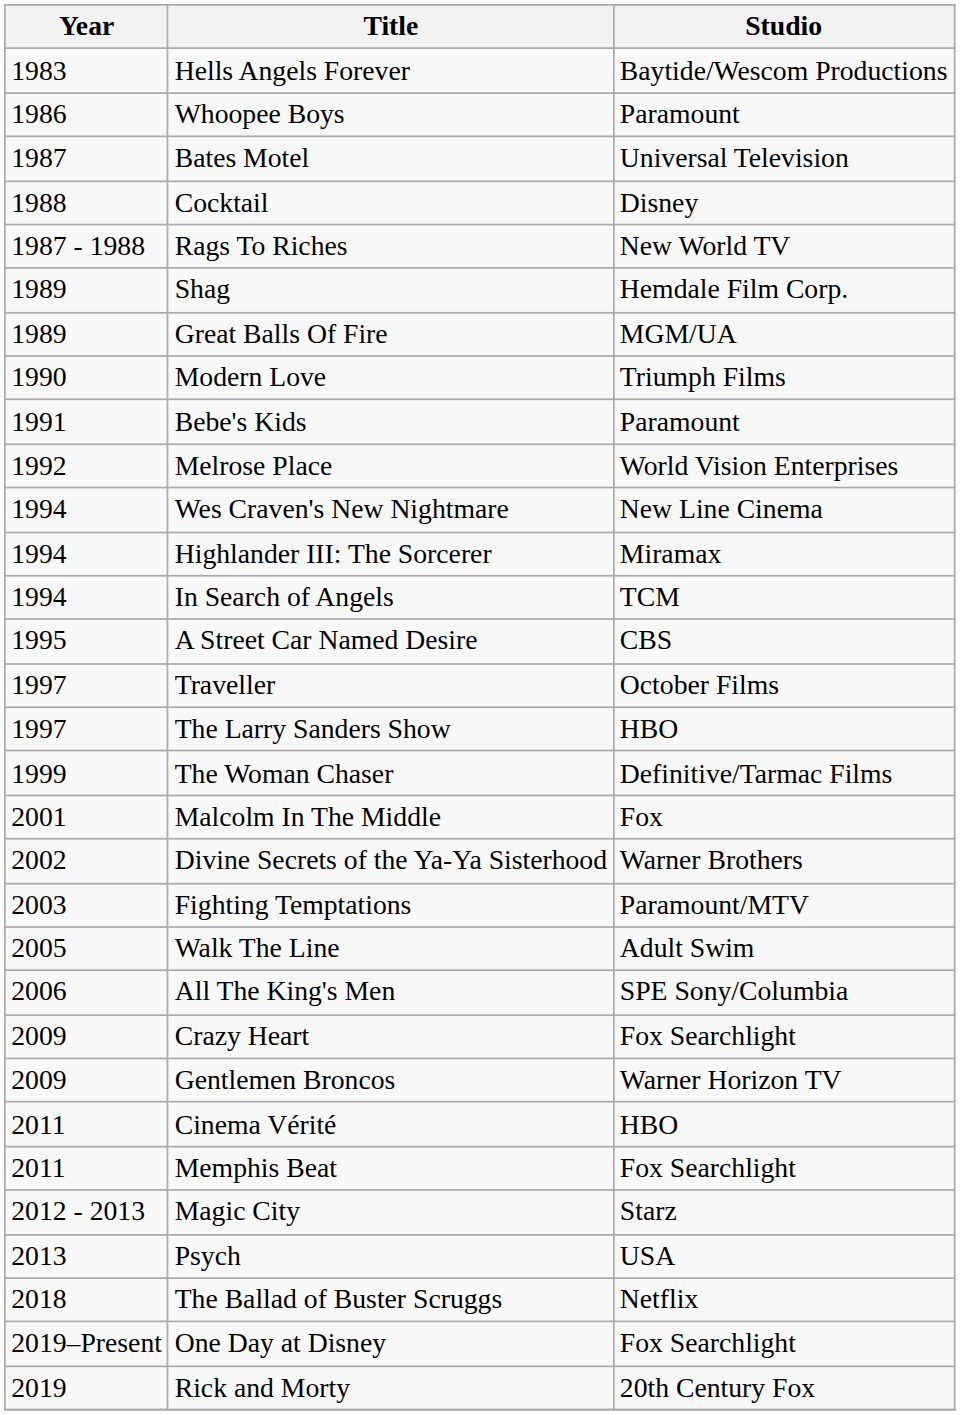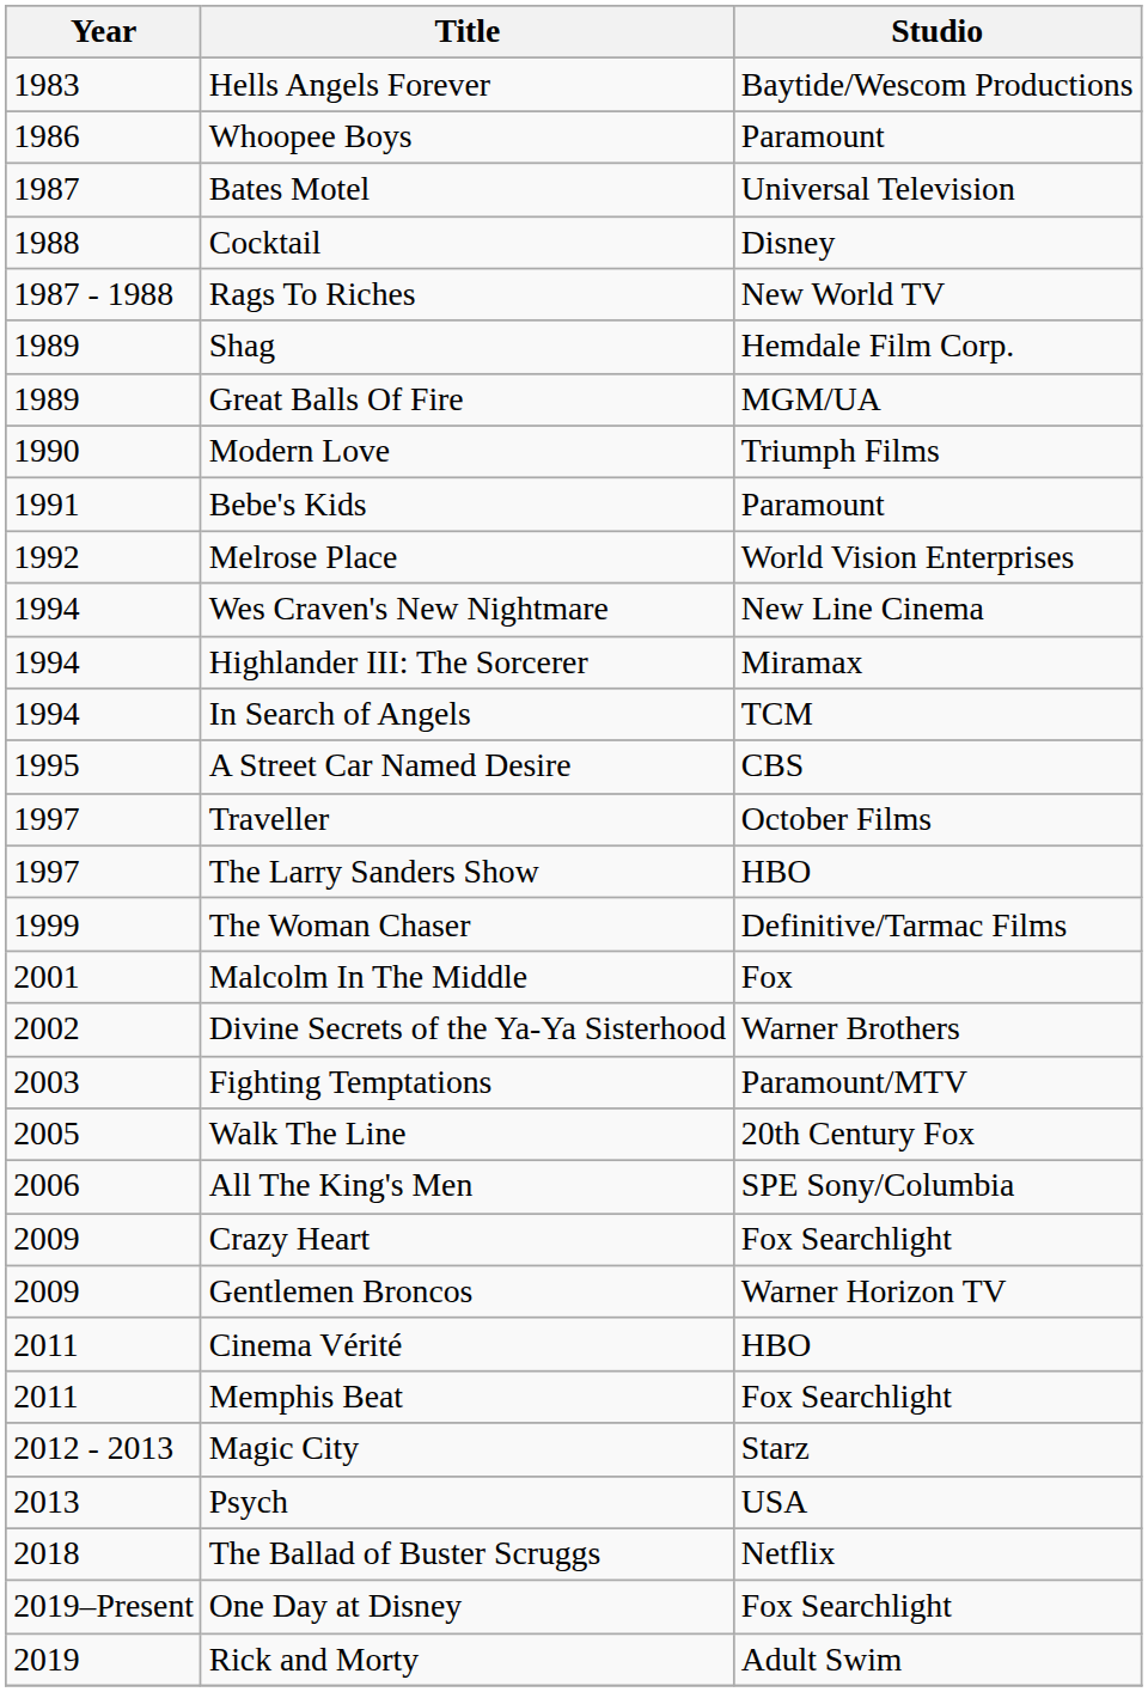 <table class="wikitable">
 <tr>
 <th>Year</th>
 <th>Title</th>
 <th>Studio</th>
 </tr>
 <tr>
 <td rowspan=1>1983</td>
 <td>Hells Angels Forever</td>
 <td>Baytide/Wescom Productions</td>
 </tr>
 <tr>
 <td rowspan=1>1986</td>
 <td>Whoopee Boys</td>
 <td>Paramount</td>
 </tr>
 <tr>
 <td rowspan=1>1987</td>
 <td>Bates Motel</td>
 <td>Universal Television</td>
 </tr>
 <tr>
 <td rowspan=1>1988</td>
 <td>Cocktail</td>
 <td>Disney</td>
 </tr>
 <tr>
 <td rowspan=1>1987 - 1988</td>
 <td>Rags To Riches</td>
 <td>New World TV</td>
 </tr>
 <tr>
 <td rowspan=1>1989</td>
 <td>Shag</td>
 <td>Hemdale Film Corp.</td>
 </tr>
 <tr>
 <td rowspan=1>1989</td>
 <td>Great Balls Of Fire</td>
 <td>MGM/UA</td>
 </tr>
 <tr>
 <td rowspan=1>1990</td>
 <td>Modern Love</td>
 <td>Triumph Films</td>
 </tr>
 <tr>
 <td rowspan=1>1991</td>
 <td>Bebe's Kids</td>
 <td>Paramount</td>
 </tr>
 <tr>
 <td rowspan=1>1992</td>
 <td>Melrose Place</td>
 <td>World Vision Enterprises</td>
 </tr>
 <tr>
 <td rowspan=1>1994</td>
 <td>Wes Craven's New Nightmare</td>
 <td>New Line Cinema</td>
 </tr>
 <tr>
 <td rowspan=1>1994</td>
 <td>Highlander III: The Sorcerer</td>
 <td>Miramax</td>
 </tr>
 <tr>
 <td rowspan=1>1994</td>
 <td>In Search of Angels</td>
 <td>TCM</td>
 </tr>
 <tr>
 <td rowspan=1>1995</td>
 <td>A Street Car Named Desire</td>
 <td>CBS</td>
 </tr>
 <tr>
 <td rowspan=1>1997</td>
 <td>Traveller</td>
 <td>October Films</td>
 </tr>
 <tr>
 <td rowspan=1>1997</td>
 <td>The Larry Sanders Show</td>
 <td>HBO</td>
 </tr>
 <tr>
 <td rowspan=1>1999</td>
 <td>The Woman Chaser</td>
 <td>Definitive/Tarmac Films</td>
 </tr>
 <tr>
 <td rowspan=1>2001</td>
 <td>Malcolm In The Middle</td>
 <td>Fox</td>
 </tr>
 <tr>
 <td rowspan=1>2002</td>
 <td>Divine Secrets of the Ya-Ya Sisterhood</td>
 <td>Warner Brothers</td>
 </tr>
 <tr>
 <td rowspan=1>2003</td>
 <td>Fighting Temptations</td>
 <td>Paramount/MTV</td>
 </tr>
 <tr>
 <td rowspan=1>2005</td>
 <td>Walk The Line</td>
-<td>Adult Swim</td>
+<td>20th Century Fox</td>
 </tr>
 <tr>
 <td rowspan=1>2006</td>
 <td>All The King's Men</td>
 <td>SPE Sony/Columbia</td>
 </tr>
 <tr>
 <td rowspan=1>2009</td>
 <td>Crazy Heart</td>
 <td>Fox Searchlight</td>
 </tr>
 <tr>
 <td rowspan=1>2009</td>
 <td>Gentlemen Broncos</td>
 <td>Warner Horizon TV</td>
 </tr>
 <tr>
 <td rowspan=1>2011</td>
 <td>Cinema Vérité</td>
 <td>HBO</td>
 </tr>
 <tr>
 <td rowspan=1>2011</td>
 <td>Memphis Beat</td>
 <td>Fox Searchlight</td>
 </tr>
 <tr>
 <td rowspan=1>2012 - 2013</td>
 <td>Magic City</td>
 <td>Starz</td>
 </tr>
 <tr>
 <td rowspan=1>2013</td>
 <td>Psych</td>
 <td>USA</td>
 </tr>
 <tr>
 <td rowspan=1>2018</td>
 <td>The Ballad of Buster Scruggs</td>
 <td>Netflix</td>
 </tr>
 <tr>
 <td rowspan=1>2019–Present</td>
 <td>One Day at Disney</td>
 <td>Fox Searchlight</td>
 </tr>
 <tr>
 <td rowspan=1>2019</td>
 <td>Rick and Morty</td>
-<td>20th Century Fox</td>
+<td>Adult Swim</td>
 </tr>
 <tr>
 </tr>
 </table>
